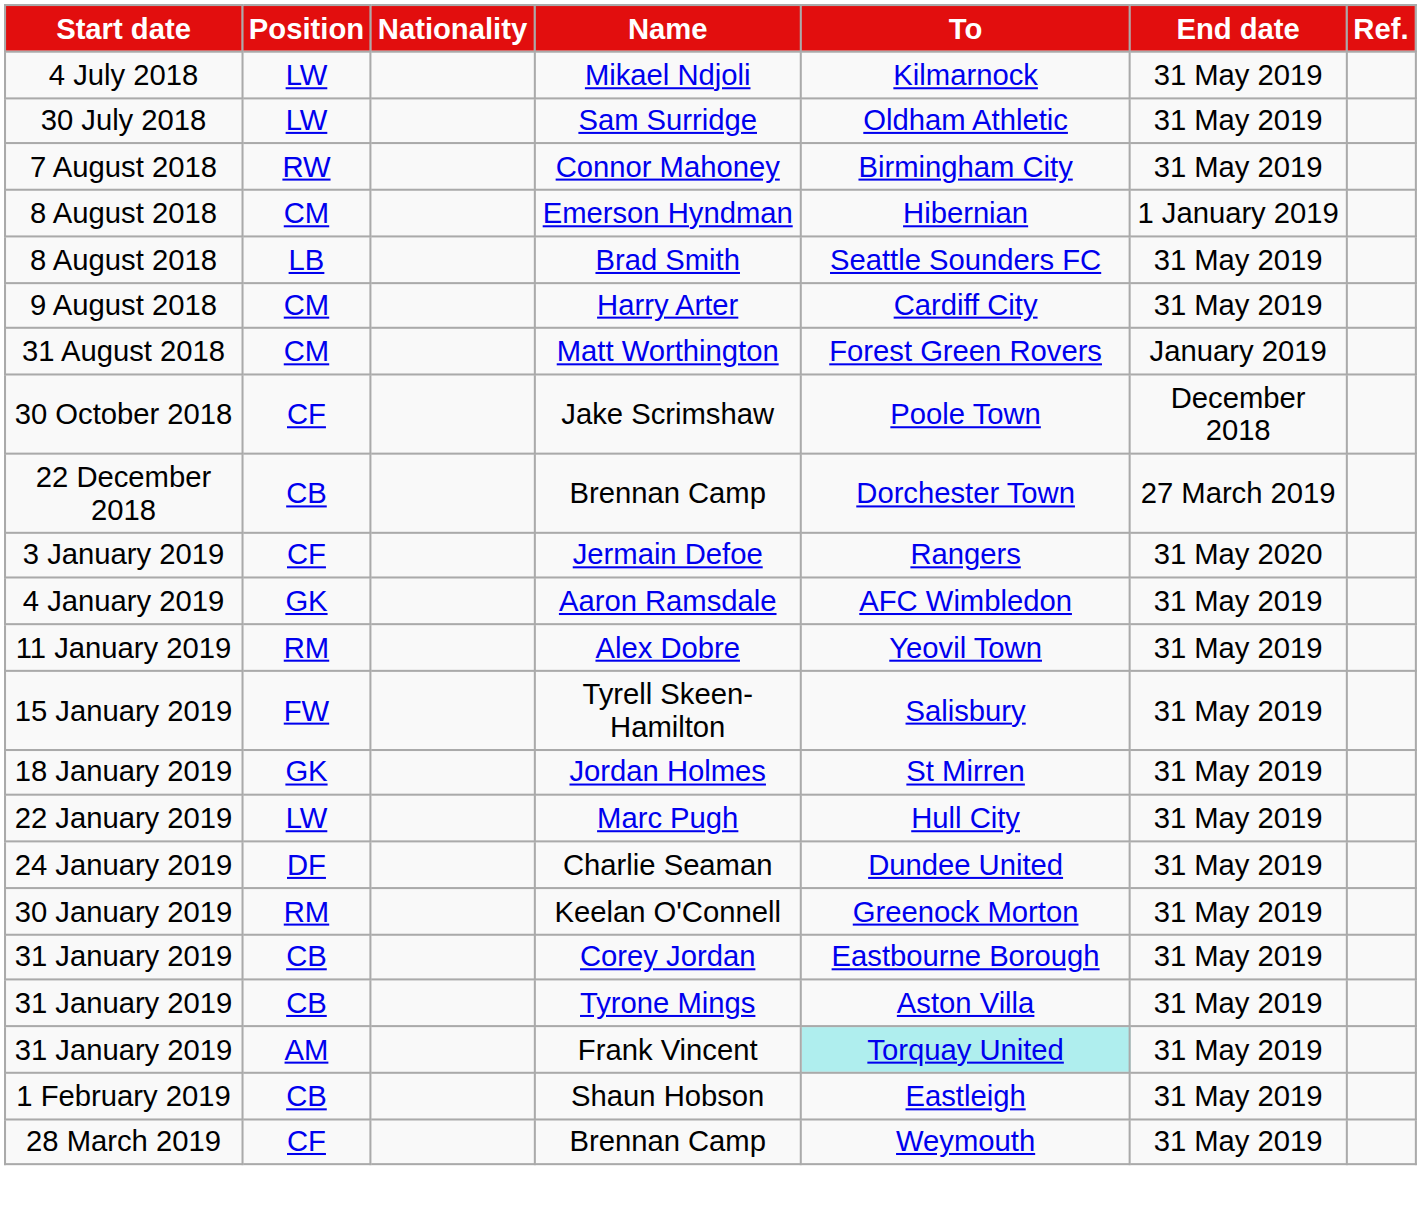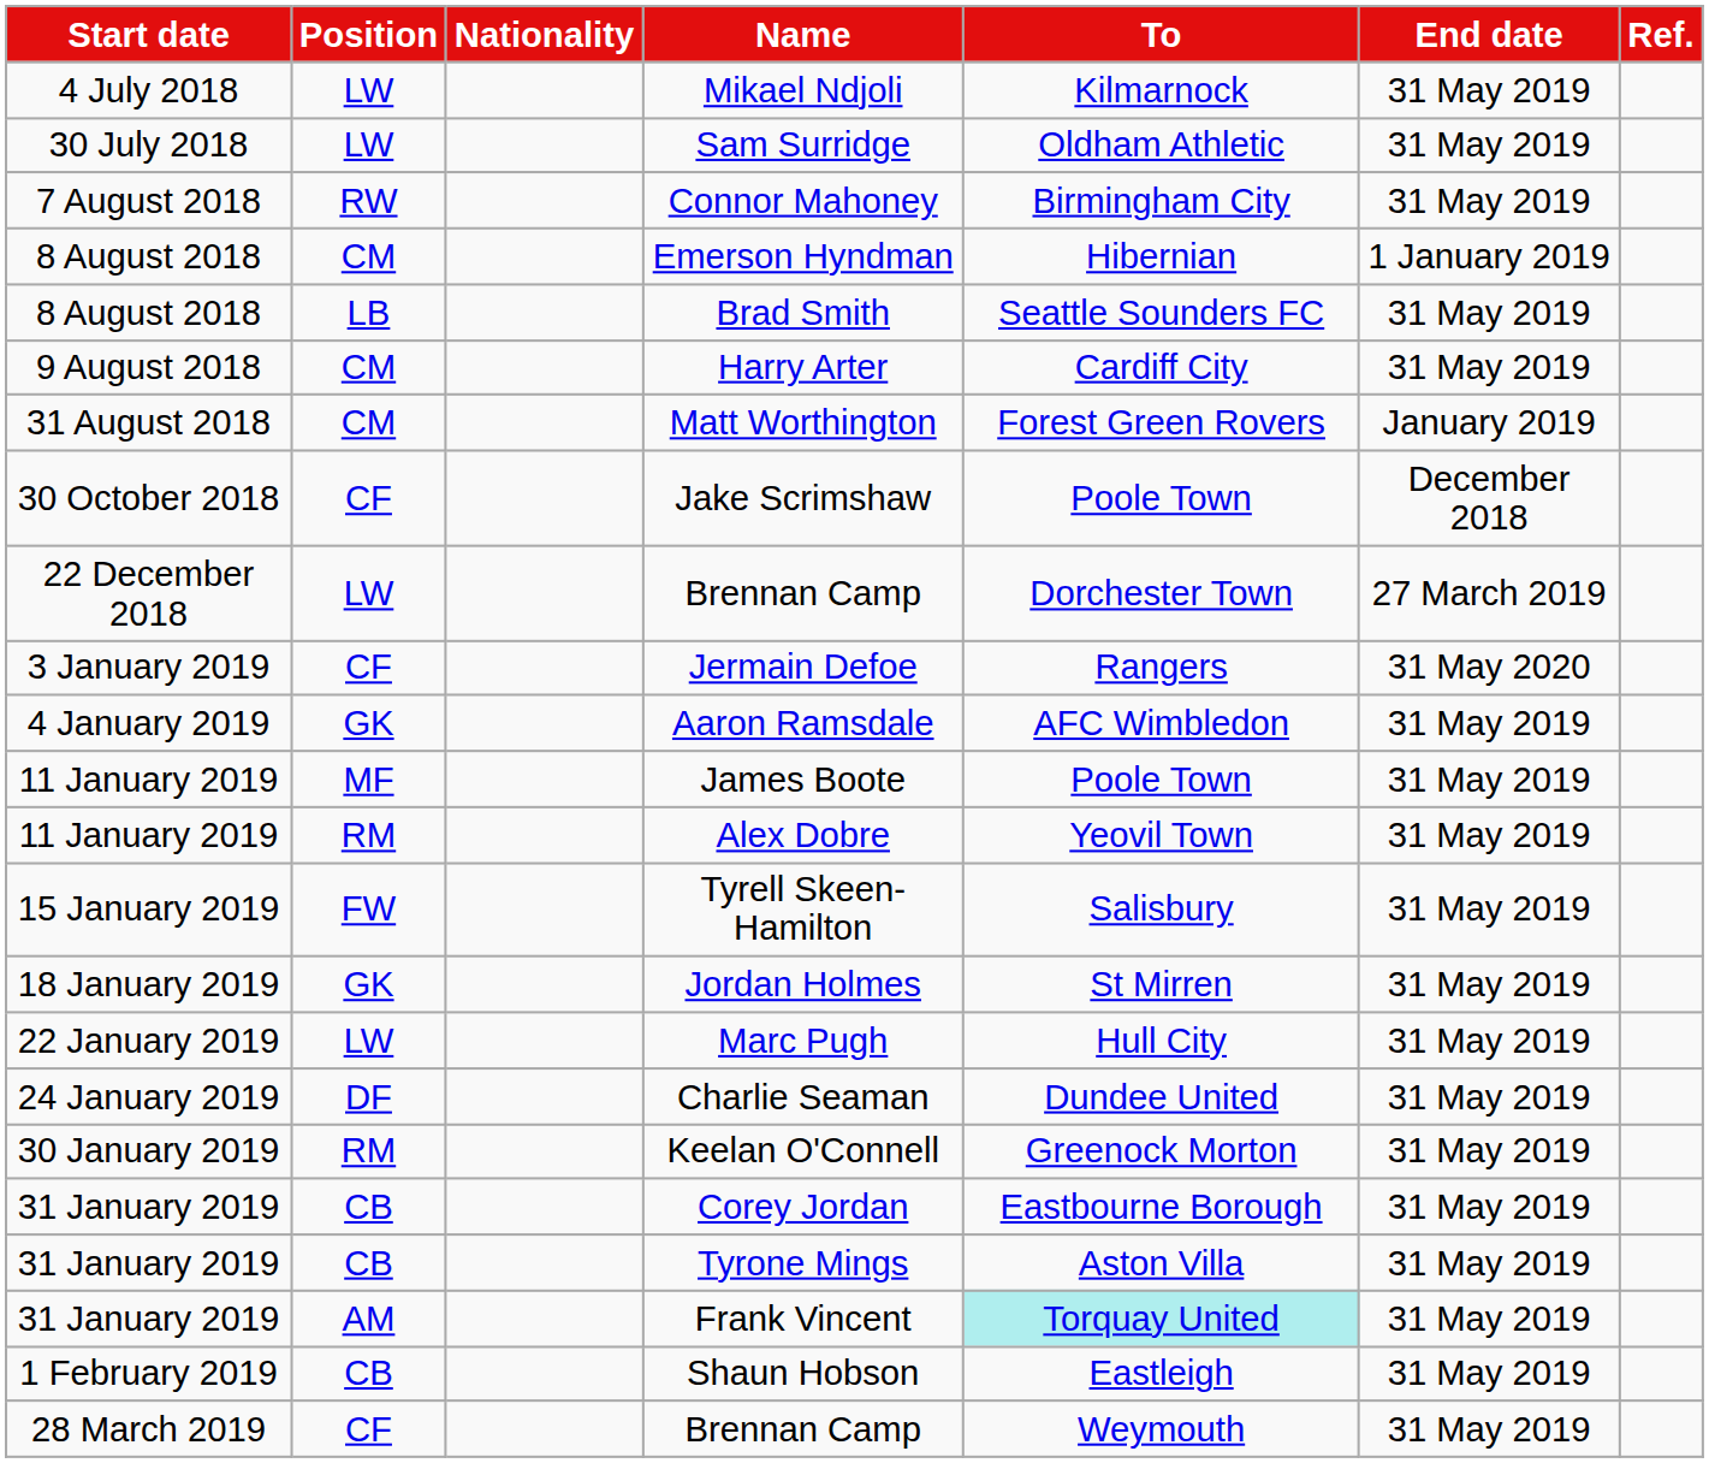 <table class="wikitable" style="text-align:center; font-size:90%; ">
 <tr>
 <th style="background:#E20E0E; color:white; width:110px;">Start date</th>
 <th style="background:#E20E0E; color:white; width:50px;">Position</th>
 <th style="background:#E20E0E; color:white; width:50px;">Nationality</th>
 <th style="background:#E20E0E; color:white; width:125px;">Name</th>
 <th style="background:#E20E0E; color:white; width:155px;">To</th>
 <th style="background:#E20E0E; color:white; width:100px;">End date</th>
 <th style="background:#E20E0E; color:white; width:25px;">Ref.</th>
 </tr>
 <tr>
 <td>4 July 2018</td>
 <td><a href='#'>LW</a></td>
 <td></td>
 <td><a href='#'>Mikael Ndjoli</a></td>
 <td> <a href='#'>Kilmarnock</a></td>
 <td>31 May 2019</td>
 <td></td>
 </tr>
 <tr>
 <td>30 July 2018</td>
 <td><a href='#'>LW</a></td>
 <td></td>
 <td><a href='#'>Sam Surridge</a></td>
 <td><a href='#'>Oldham Athletic</a></td>
 <td>31 May 2019</td>
 <td></td>
 </tr>
 <tr>
 <td>7 August 2018</td>
 <td><a href='#'>RW</a></td>
 <td></td>
 <td><a href='#'>Connor Mahoney</a></td>
 <td><a href='#'>Birmingham City</a></td>
 <td>31 May 2019</td>
 <td></td>
 </tr>
 <tr>
 <td>8 August 2018</td>
 <td><a href='#'>CM</a></td>
 <td></td>
 <td><a href='#'>Emerson Hyndman</a></td>
 <td> <a href='#'>Hibernian</a></td>
 <td>1 January 2019</td>
 <td></td>
 </tr>
 <tr>
 <td>8 August 2018</td>
 <td><a href='#'>LB</a></td>
 <td></td>
 <td><a href='#'>Brad Smith</a></td>
 <td> <a href='#'>Seattle Sounders FC</a></td>
 <td>31 May 2019</td>
 <td></td>
 </tr>
 <tr>
 <td>9 August 2018</td>
 <td><a href='#'>CM</a></td>
 <td></td>
 <td><a href='#'>Harry Arter</a></td>
 <td> <a href='#'>Cardiff City</a></td>
 <td>31 May 2019</td>
 <td></td>
 </tr>
 <tr>
 <td>31 August 2018</td>
 <td><a href='#'>CM</a></td>
 <td></td>
 <td><a href='#'>Matt Worthington</a></td>
 <td><a href='#'>Forest Green Rovers</a></td>
 <td>January 2019</td>
 <td></td>
 </tr>
 <tr>
 <td>30 October 2018</td>
 <td><a href='#'>CF</a></td>
 <td></td>
 <td>Jake Scrimshaw</td>
 <td><a href='#'>Poole Town</a></td>
 <td>December 2018</td>
 <td></td>
 </tr>
 <tr>
 <td>22 December 2018</td>
-<td><a href='#'>CB</a></td>
+<td><a href='#'>LW</a></td>
 <td></td>
 <td>Brennan Camp</td>
 <td><a href='#'>Dorchester Town</a></td>
 <td>27 March 2019</td>
 <td></td>
 </tr>
 <tr>
 <td>3 January 2019</td>
 <td><a href='#'>CF</a></td>
 <td></td>
 <td><a href='#'>Jermain Defoe</a></td>
 <td> <a href='#'>Rangers</a></td>
 <td>31 May 2020</td>
 <td></td>
 </tr>
 <tr>
 <td>4 January 2019</td>
 <td><a href='#'>GK</a></td>
 <td></td>
 <td><a href='#'>Aaron Ramsdale</a></td>
 <td><a href='#'>AFC Wimbledon</a></td>
+<td>31 May 2019</td>
+<td></td>
+</tr>
+<tr>
+<td>11 January 2019</td>
+<td><a href='#'>MF</a></td>
+<td></td>
+<td>James Boote</td>
+<td><a href='#'>Poole Town</a></td>
 <td>31 May 2019</td>
 <td></td>
 </tr>
 <tr>
 <td>11 January 2019</td>
 <td><a href='#'>RM</a></td>
 <td></td>
 <td><a href='#'>Alex Dobre</a></td>
 <td><a href='#'>Yeovil Town</a></td>
 <td>31 May 2019</td>
 <td></td>
 </tr>
 <tr>
 <td>15 January 2019</td>
 <td><a href='#'>FW</a></td>
 <td></td>
 <td>Tyrell Skeen-Hamilton</td>
 <td><a href='#'>Salisbury</a></td>
 <td>31 May 2019</td>
 <td></td>
 </tr>
 <tr>
 <td>18 January 2019</td>
 <td><a href='#'>GK</a></td>
 <td></td>
 <td><a href='#'>Jordan Holmes</a></td>
 <td> <a href='#'>St Mirren</a></td>
 <td>31 May 2019</td>
 <td></td>
 </tr>
 <tr>
 <td>22 January 2019</td>
 <td><a href='#'>LW</a></td>
 <td></td>
 <td><a href='#'>Marc Pugh</a></td>
 <td><a href='#'>Hull City</a></td>
 <td>31 May 2019</td>
 <td></td>
 </tr>
 <tr>
 <td>24 January 2019</td>
 <td><a href='#'>DF</a></td>
 <td></td>
 <td>Charlie Seaman</td>
 <td> <a href='#'>Dundee United</a></td>
 <td>31 May 2019</td>
 <td></td>
 </tr>
 <tr>
 <td>30 January 2019</td>
 <td><a href='#'>RM</a></td>
 <td></td>
 <td>Keelan O'Connell</td>
 <td> <a href='#'>Greenock Morton</a></td>
 <td>31 May 2019</td>
 <td></td>
 </tr>
 <tr>
 <td>31 January 2019</td>
 <td><a href='#'>CB</a></td>
 <td></td>
 <td><a href='#'>Corey Jordan</a></td>
 <td><a href='#'>Eastbourne Borough</a></td>
 <td>31 May 2019</td>
 <td></td>
 </tr>
 <tr>
 <td>31 January 2019</td>
 <td><a href='#'>CB</a></td>
 <td></td>
 <td><a href='#'>Tyrone Mings</a></td>
 <td><a href='#'>Aston Villa</a></td>
 <td>31 May 2019</td>
 <td></td>
 </tr>
 <tr>
 <td>31 January 2019</td>
 <td><a href='#'>AM</a></td>
 <td></td>
 <td>Frank Vincent</td>
 <td style="background: paleturquoise;"><a href='#'>Torquay United</a></td>
 <td>31 May 2019</td>
 <td></td>
 </tr>
 <tr>
 <td>1 February 2019</td>
 <td><a href='#'>CB</a></td>
 <td></td>
 <td>Shaun Hobson</td>
 <td><a href='#'>Eastleigh</a></td>
 <td>31 May 2019</td>
 <td></td>
 </tr>
 <tr>
 <td>28 March 2019</td>
 <td><a href='#'>CF</a></td>
 <td></td>
 <td>Brennan Camp</td>
 <td><a href='#'>Weymouth</a></td>
 <td>31 May 2019</td>
 <td></td>
 </tr>
 </table>
